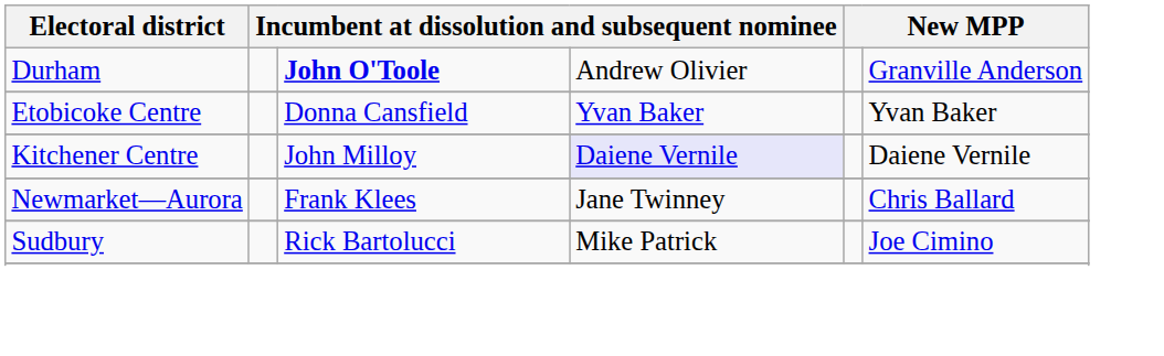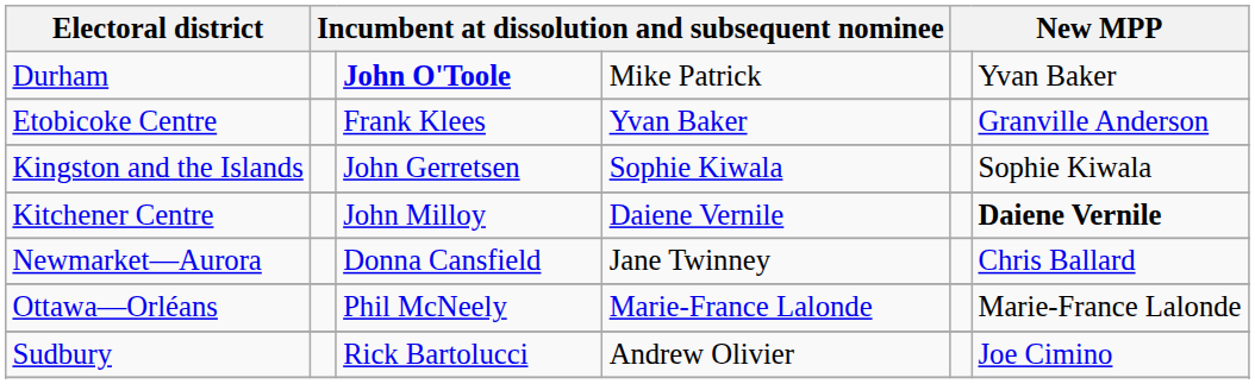 <table class="wikitable">
 <tr>
 <th>Electoral district</th>
 <th colspan="3">Incumbent at dissolution and subsequent nominee</th>
 <th colspan="2">New MPP</th>
 </tr>
 <tr>
 <td><a href='#'>Durham</a></td>
 <td> </td>
 <td><strong><a href='#'>John O'Toole</a></strong></td>
-<td>Andrew Olivier</td>
+<td>Mike Patrick</td>
+<td> </td>
+<td>Yvan Baker</td>
+</tr>
+<tr>
+</tr>
+<tr>
+<td><a href='#'>Etobicoke Centre</a></td>
+<td> </td>
+<td><a href='#'>Frank Klees</a></td>
+<td><a href='#'>Yvan Baker</a></td>
 <td> </td>
 <td><a href='#'>Granville Anderson</a></td>
 </tr>
 <tr>
 </tr>
 <tr>
-<td><a href='#'>Etobicoke Centre</a></td>
+<td><a href='#'>Kingston and the Islands</a></td>
 <td> </td>
-<td><a href='#'>Donna Cansfield</a></td>
-<td><a href='#'>Yvan Baker</a></td>
+<td><a href='#'>John Gerretsen</a></td>
+<td><a href='#'>Sophie Kiwala</a></td>
 <td> </td>
-<td>Yvan Baker</td>
-</tr>
-<tr>
+<td>Sophie Kiwala</td>
 </tr>
 <tr>
 </tr>
 <tr>
 <td><a href='#'>Kitchener Centre</a></td>
 <td> </td>
 <td><a href='#'>John Milloy</a></td>
-<td style="background: lavender;"><a href='#'>Daiene Vernile</a></td>
+<td><a href='#'>Daiene Vernile</a></td>
 <td> </td>
-<td>Daiene Vernile</td>
+<td><strong>Daiene Vernile</strong></td>
 </tr>
 <tr>
 </tr>
 <tr>
 <td><a href='#'>Newmarket—Aurora</a></td>
 <td> </td>
-<td><a href='#'>Frank Klees</a></td>
+<td><a href='#'>Donna Cansfield</a></td>
 <td>Jane Twinney</td>
 <td> </td>
 <td><a href='#'>Chris Ballard</a></td>
 </tr>
 <tr>
 </tr>
 <tr>
+<td><a href='#'>Ottawa—Orléans</a></td>
+<td> </td>
+<td><a href='#'>Phil McNeely</a></td>
+<td><a href='#'>Marie-France Lalonde</a></td>
+<td> </td>
+<td>Marie-France Lalonde</td>
+</tr>
+<tr>
 </tr>
 <tr>
 <td><a href='#'>Sudbury</a></td>
 <td> </td>
 <td><a href='#'>Rick Bartolucci</a></td>
-<td>Mike Patrick</td>
+<td>Andrew Olivier</td>
 <td> </td>
 <td><a href='#'>Joe Cimino</a></td>
 </tr>
 <tr>
 </tr>
 <tr>
 </tr>
 </table>
